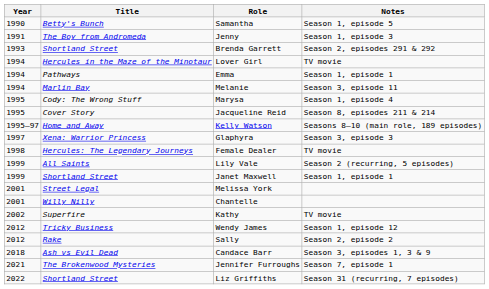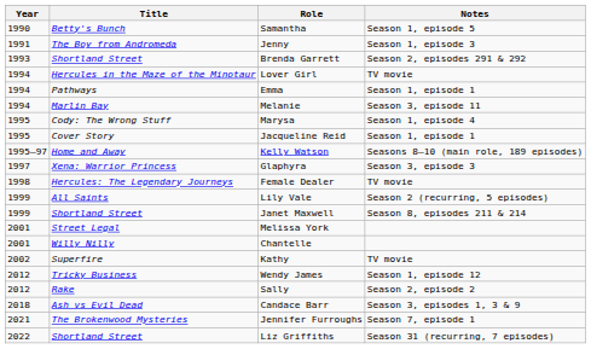 <table class="wikitable sortable">
 <tr>
 <th>Year</th>
 <th>Title</th>
 <th>Role</th>
 <th class="unsortable">Notes</th>
 </tr>
 <tr>
 <td>1990</td>
 <td><em><a href='#'>Betty's Bunch</a></em></td>
 <td>Samantha</td>
 <td>Season 1, episode 5</td>
 </tr>
 <tr>
 <td>1991</td>
 <td><em><a href='#'>The Boy from Andromeda</a></em></td>
 <td>Jenny</td>
 <td>Season 1, episode 3</td>
 </tr>
 <tr>
 <td>1993</td>
 <td><em><a href='#'>Shortland Street</a></em></td>
 <td>Brenda Garrett</td>
 <td>Season 2, episodes 291 & 292</td>
 </tr>
 <tr>
 <td>1994</td>
 <td><em><a href='#'>Hercules in the Maze of the Minotaur</a></em></td>
 <td>Lover Girl</td>
 <td>TV movie</td>
 </tr>
 <tr>
 <td>1994</td>
 <td><em>Pathways</em></td>
 <td>Emma</td>
 <td>Season 1, episode 1</td>
 </tr>
 <tr>
 <td>1994</td>
 <td><em><a href='#'>Marlin Bay</a></em></td>
 <td>Melanie</td>
 <td>Season 3, episode 11</td>
 </tr>
 <tr>
 <td>1995</td>
 <td><em>Cody: The Wrong Stuff</em></td>
 <td>Marysa</td>
 <td>Season 1, episode 4</td>
 </tr>
 <tr>
 <td>1995</td>
 <td><em>Cover Story</em></td>
 <td>Jacqueline Reid</td>
-<td>Season 8, episodes 211 & 214</td>
+<td>Season 1, episode 1</td>
 </tr>
 <tr>
 <td>1995–97</td>
 <td><em><a href='#'>Home and Away</a></em></td>
 <td><a href='#'>Kelly Watson</a></td>
 <td>Seasons 8–10 (main role, 189 episodes)</td>
 </tr>
 <tr>
 <td>1997</td>
 <td><em><a href='#'>Xena: Warrior Princess</a></em></td>
 <td>Glaphyra</td>
 <td>Season 3, episode 3</td>
 </tr>
 <tr>
 <td>1998</td>
 <td><em><a href='#'>Hercules: The Legendary Journeys</a></em></td>
 <td>Female Dealer</td>
 <td>TV movie</td>
 </tr>
 <tr>
 <td>1999</td>
 <td><em><a href='#'>All Saints</a></em></td>
 <td>Lily Vale</td>
 <td>Season 2 (recurring, 5 episodes)</td>
 </tr>
 <tr>
 <td>1999</td>
 <td><em><a href='#'>Shortland Street</a></em></td>
 <td>Janet Maxwell</td>
-<td>Season 1, episode 1</td>
+<td>Season 8, episodes 211 & 214</td>
 </tr>
 <tr>
 <td>2001</td>
 <td><em><a href='#'>Street Legal</a></em></td>
 <td>Melissa York</td>
 <td></td>
 </tr>
 <tr>
 <td>2001</td>
 <td><em><a href='#'>Willy Nilly</a></em></td>
 <td>Chantelle</td>
 <td></td>
 </tr>
 <tr>
 <td>2002</td>
 <td><em>Superfire</em></td>
 <td>Kathy</td>
 <td>TV movie</td>
 </tr>
 <tr>
 <td>2012</td>
 <td><em><a href='#'>Tricky Business</a></em></td>
 <td>Wendy James</td>
 <td>Season 1, episode 12</td>
 </tr>
 <tr>
 <td>2012</td>
 <td><em><a href='#'>Rake</a></em></td>
 <td>Sally</td>
 <td>Season 2, episode 2</td>
 </tr>
 <tr>
 <td>2018</td>
 <td><em><a href='#'>Ash vs Evil Dead</a></em></td>
 <td>Candace Barr</td>
 <td>Season 3, episodes 1, 3 & 9</td>
 </tr>
 <tr>
 <td>2021</td>
 <td><em><a href='#'>The Brokenwood Mysteries</a></em></td>
 <td>Jennifer Furroughs</td>
 <td>Season 7, episode 1</td>
 </tr>
 <tr>
 <td>2022</td>
 <td><em><a href='#'>Shortland Street</a></em></td>
 <td>Liz Griffiths</td>
 <td>Season 31 (recurring, 7 episodes)</td>
 </tr>
 </table>
